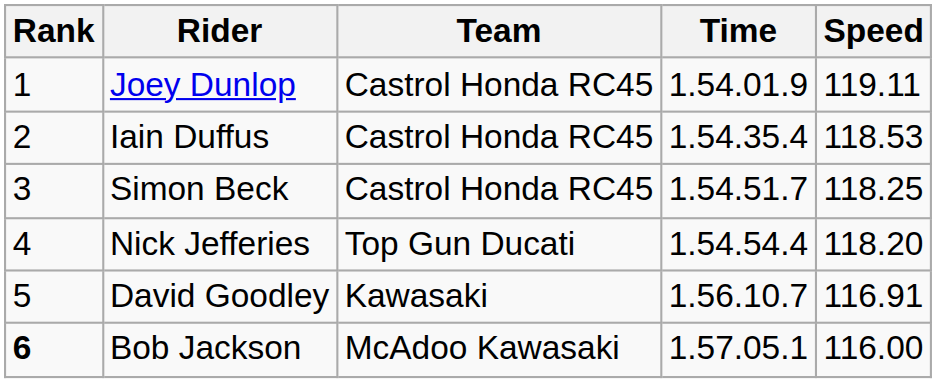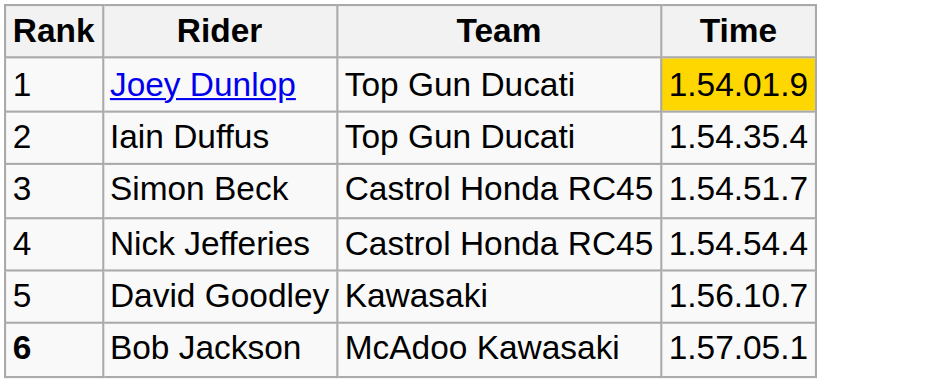 <table class="wikitable">
 <tr style="background:#efefef;">
 <th>Rank</th>
 <th>Rider</th>
 <th>Team</th>
 <th>Time</th>
-<th>Speed</th>
 </tr>
 <tr>
 <td>1</td>
 <td> <a href='#'>Joey Dunlop</a></td>
-<td>Castrol Honda RC45</td>
-<td>1.54.01.9</td>
-<td>119.11</td>
+<td>Top Gun Ducati</td>
+<td style="background: gold;">1.54.01.9</td>
 </tr>
 <tr>
 <td>2</td>
 <td> Iain Duffus</td>
-<td>Castrol Honda RC45</td>
+<td>Top Gun Ducati</td>
 <td>1.54.35.4</td>
-<td>118.53</td>
 </tr>
 <tr>
 <td>3</td>
 <td> Simon Beck</td>
 <td>Castrol Honda RC45</td>
 <td>1.54.51.7</td>
-<td>118.25</td>
 </tr>
 <tr>
 <td>4</td>
 <td> Nick Jefferies</td>
-<td>Top Gun Ducati</td>
+<td>Castrol Honda RC45</td>
 <td>1.54.54.4</td>
-<td>118.20</td>
 </tr>
 <tr>
 <td>5</td>
 <td>David Goodley</td>
 <td>Kawasaki</td>
 <td>1.56.10.7</td>
-<td>116.91</td>
 </tr>
 <tr>
 <td><strong>6</strong></td>
 <td> Bob Jackson</td>
 <td>McAdoo Kawasaki</td>
 <td>1.57.05.1</td>
-<td>116.00</td>
 </tr>
 </table>
